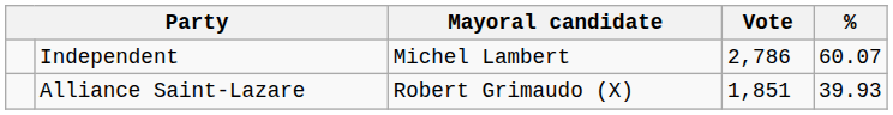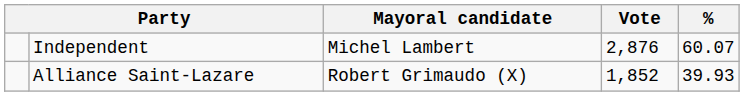 <table class="wikitable">
 <tr>
 <th bgcolor="#DDDDFF" width="230px" colspan="2">Party</th>
 <th bgcolor="#DDDDFF" width="200px">Mayoral candidate</th>
 <th bgcolor="#DDDDFF" width="50px">Vote</th>
 <th bgcolor="#DDDDFF" width="30px">%</th>
 </tr>
 <tr>
 <td> </td>
 <td>Independent</td>
 <td>Michel Lambert</td>
-<td>2,786</td>
+<td>2,876</td>
 <td>60.07</td>
 </tr>
 <tr>
 <td> </td>
 <td>Alliance Saint-Lazare</td>
 <td>Robert Grimaudo (X)</td>
-<td>1,851</td>
+<td>1,852</td>
 <td>39.93</td>
 </tr>
 </table>
